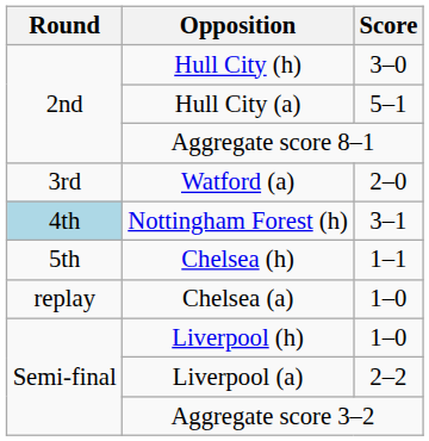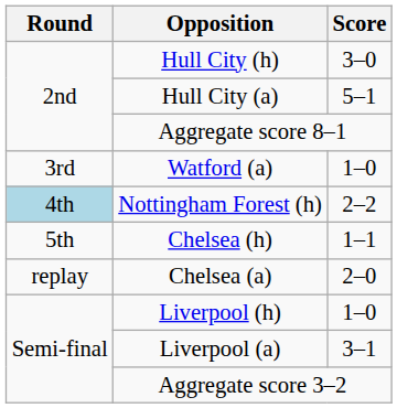 <table class="wikitable" align="right" style="text-align:center;margin-right:1em">
 <tr>
 <th>Round</th>
 <th>Opposition</th>
 <th>Score</th>
 </tr>
 <tr>
 <td rowspan=3>2nd</td>
 <td><a href='#'>Hull City</a> (h)</td>
 <td>3–0</td>
 </tr>
 <tr>
 <td>Hull City (a)</td>
 <td>5–1</td>
 </tr>
 <tr>
 <td colspan="2">Aggregate score 8–1</td>
 </tr>
 <tr>
 <td>3rd</td>
 <td><a href='#'>Watford</a> (a)</td>
-<td>2–0</td>
+<td>1–0</td>
 </tr>
 <tr>
 <td style="background: lightblue;">4th</td>
 <td><a href='#'>Nottingham Forest</a> (h)</td>
-<td>3–1</td>
+<td>2–2</td>
 </tr>
 <tr>
 <td>5th</td>
 <td><a href='#'>Chelsea</a> (h)</td>
 <td>1–1</td>
 </tr>
 <tr>
 <td>replay</td>
 <td>Chelsea (a)</td>
-<td>1–0</td>
+<td>2–0</td>
 </tr>
 <tr>
 <td rowspan=3>Semi-final</td>
 <td><a href='#'>Liverpool</a> (h)</td>
 <td>1–0</td>
 </tr>
 <tr>
 <td>Liverpool (a)</td>
-<td>2–2</td>
+<td>3–1</td>
 </tr>
 <tr>
 <td colspan="2">Aggregate score 3–2</td>
 </tr>
 </table>
